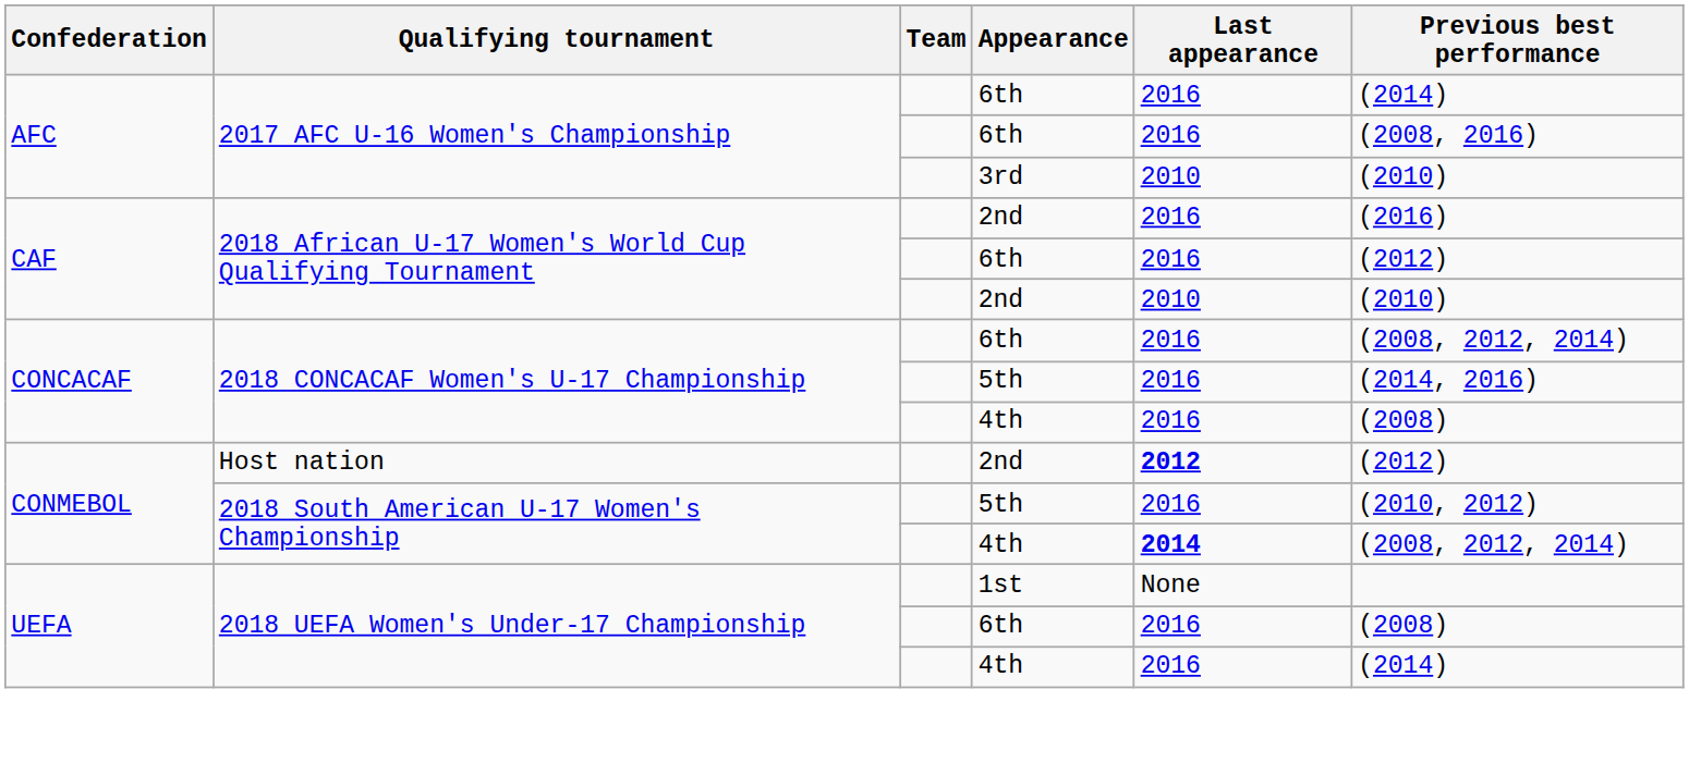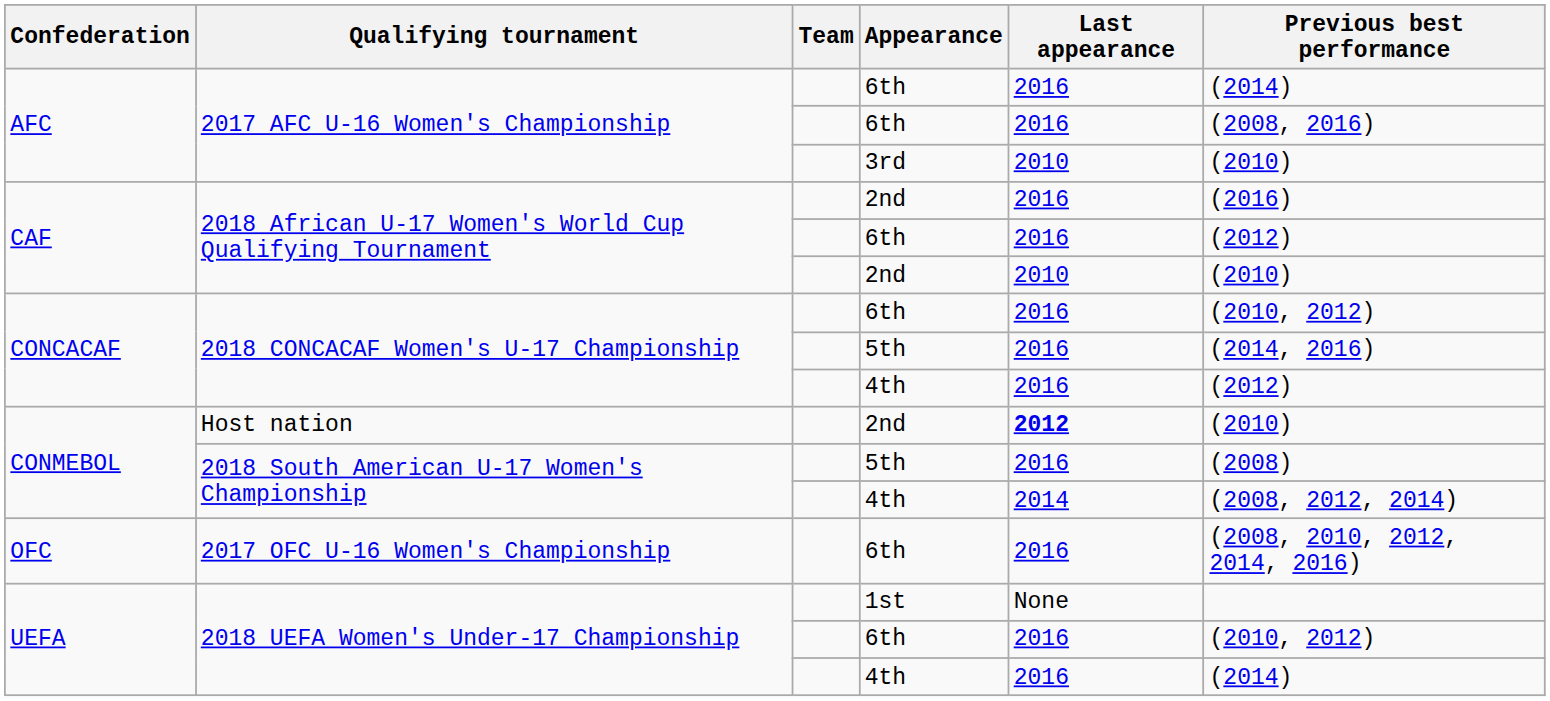 <table class="wikitable sortable">
 <tr>
 <th>Confederation</th>
 <th>Qualifying tournament</th>
 <th>Team</th>
 <th data-sort-type="number">Appearance</th>
 <th>Last appearance</th>
 <th>Previous best performance</th>
 </tr>
 <tr>
 <td rowspan=3><a href='#'>AFC<br></a></td>
 <td rowspan=3><a href='#'>2017 AFC U-16 Women's Championship</a></td>
 <td></td>
 <td>6th</td>
 <td><a href='#'>2016</a></td>
 <td> (<a href='#'>2014</a>)</td>
 </tr>
 <tr>
 <td></td>
 <td>6th</td>
 <td><a href='#'>2016</a></td>
 <td> (<a href='#'>2008</a>, <a href='#'>2016</a>)</td>
 </tr>
 <tr>
 <td></td>
 <td>3rd</td>
 <td><a href='#'>2010</a></td>
 <td> (<a href='#'>2010</a>)</td>
 </tr>
 <tr>
 <td rowspan=3><a href='#'>CAF<br></a></td>
 <td rowspan=3><a href='#'>2018 African U-17 Women's World Cup Qualifying Tournament</a></td>
 <td></td>
 <td>2nd</td>
 <td><a href='#'>2016</a></td>
 <td> (<a href='#'>2016</a>)</td>
 </tr>
 <tr>
 <td></td>
 <td>6th</td>
 <td><a href='#'>2016</a></td>
 <td> (<a href='#'>2012</a>)</td>
 </tr>
 <tr>
 <td></td>
 <td>2nd</td>
 <td><a href='#'>2010</a></td>
 <td> (<a href='#'>2010</a>)</td>
 </tr>
 <tr>
 <td rowspan=3><a href='#'>CONCACAF<br></a></td>
 <td rowspan=3><a href='#'>2018 CONCACAF Women's U-17 Championship</a></td>
 <td></td>
 <td>6th</td>
 <td><a href='#'>2016</a></td>
-<td> (<a href='#'>2008</a>, <a href='#'>2012</a>, <a href='#'>2014</a>)</td>
+<td> (<a href='#'>2010</a>, <a href='#'>2012</a>)</td>
 </tr>
 <tr>
 <td style="white-space: nowrap;"></td>
 <td>5th</td>
 <td><a href='#'>2016</a></td>
 <td> (<a href='#'>2014</a>, <a href='#'>2016</a>)</td>
 </tr>
 <tr>
 <td style="white-space: nowrap;"></td>
 <td>4th</td>
 <td><a href='#'>2016</a></td>
-<td> (<a href='#'>2008</a>)</td>
+<td> (<a href='#'>2012</a>)</td>
 </tr>
 <tr>
 <td rowspan=3><a href='#'>CONMEBOL<br></a></td>
 <td>Host nation</td>
 <td></td>
 <td>2nd</td>
 <td><strong><a href='#'>2012</a></strong></td>
-<td> (<a href='#'>2012</a>)</td>
+<td> (<a href='#'>2010</a>)</td>
 </tr>
 <tr>
 <td rowspan=2><a href='#'>2018 South American U-17 Women's Championship</a></td>
 <td></td>
 <td>5th</td>
 <td><a href='#'>2016</a></td>
-<td> (<a href='#'>2010</a>, <a href='#'>2012</a>)</td>
+<td> (<a href='#'>2008</a>)</td>
 </tr>
 <tr>
 <td></td>
 <td>4th</td>
-<td><strong><a href='#'>2014</a></strong></td>
+<td><a href='#'>2014</a></td>
 <td> (<a href='#'>2008</a>, <a href='#'>2012</a>, <a href='#'>2014</a>)</td>
+</tr>
+<tr>
+<td><a href='#'>OFC<br></a></td>
+<td><a href='#'>2017 OFC U-16 Women's Championship</a></td>
+<td></td>
+<td>6th</td>
+<td><a href='#'>2016</a></td>
+<td> (<a href='#'>2008</a>, <a href='#'>2010</a>, <a href='#'>2012</a>, <a href='#'>2014</a>, <a href='#'>2016</a>)</td>
 </tr>
 <tr>
 <td rowspan=3><a href='#'>UEFA<br></a></td>
 <td rowspan=3><a href='#'>2018 UEFA Women's Under-17 Championship</a></td>
 <td></td>
 <td>1st</td>
 <td>None</td>
 <td></td>
 </tr>
 <tr>
 <td></td>
 <td>6th</td>
 <td><a href='#'>2016</a></td>
-<td> (<a href='#'>2008</a>)</td>
+<td> (<a href='#'>2010</a>, <a href='#'>2012</a>)</td>
 </tr>
 <tr>
 <td></td>
 <td>4th</td>
 <td><a href='#'>2016</a></td>
 <td> (<a href='#'>2014</a>)</td>
 </tr>
 </table>
